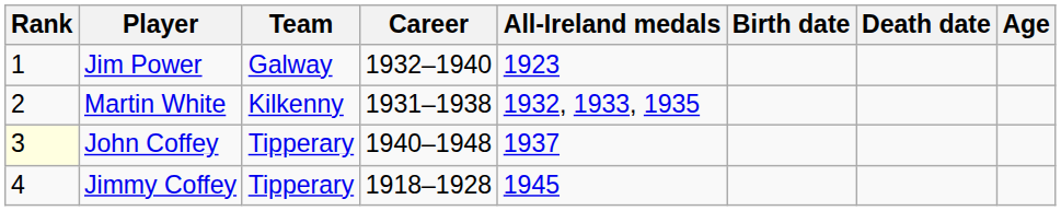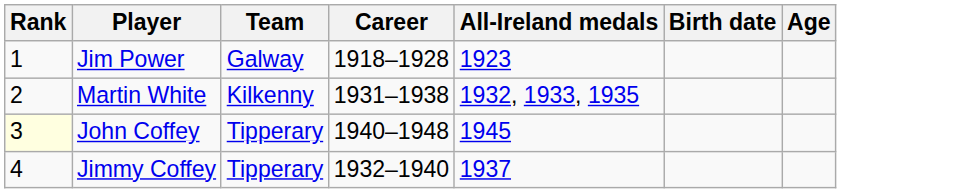 <table class="wikitable">
 <tr>
 <th>Rank</th>
 <th>Player</th>
 <th>Team</th>
 <th>Career</th>
 <th>All-Ireland medals</th>
 <th>Birth date</th>
-<th>Death date</th>
 <th>Age</th>
 </tr>
 <tr>
 <td>1</td>
 <td style="text-align:left;"><a href='#'>Jim Power</a></td>
 <td><a href='#'>Galway</a></td>
-<td>1932–1940</td>
+<td>1918–1928</td>
 <td><a href='#'>1923</a></td>
-<td></td>
 <td></td>
 <td></td>
 </tr>
 <tr>
 <td>2</td>
 <td style="text-align:left;"><a href='#'>Martin White</a></td>
 <td><a href='#'>Kilkenny</a></td>
 <td>1931–1938</td>
 <td><a href='#'>1932</a>, <a href='#'>1933</a>, <a href='#'>1935</a></td>
 <td></td>
 <td></td>
-<td></td>
 </tr>
 <tr>
 <td style="background: lightyellow;">3</td>
 <td style="text-align:left;"><a href='#'>John Coffey</a></td>
 <td><a href='#'>Tipperary</a></td>
 <td>1940–1948</td>
-<td><a href='#'>1937</a></td>
-<td></td>
+<td><a href='#'>1945</a></td>
 <td></td>
 <td></td>
 </tr>
 <tr>
 <td>4</td>
 <td style="text-align:left;"><a href='#'>Jimmy Coffey</a></td>
 <td><a href='#'>Tipperary</a></td>
-<td>1918–1928</td>
-<td><a href='#'>1945</a></td>
-<td></td>
+<td>1932–1940</td>
+<td><a href='#'>1937</a></td>
 <td></td>
 <td></td>
 </tr>
 </table>
